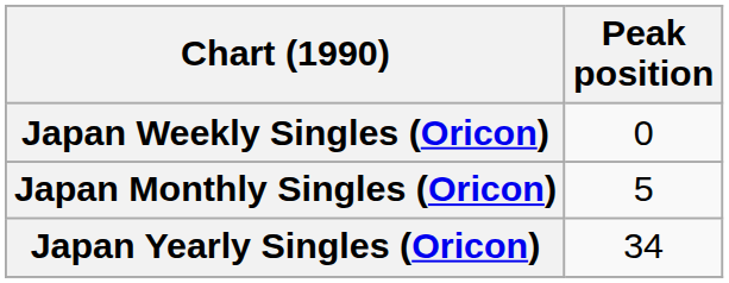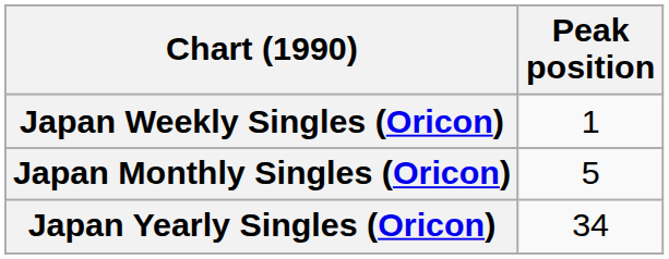 <table class="wikitable sortable plainrowheaders" style="text-align:center;">
 <tr>
 <th scope="col">Chart (1990)</th>
 <th scope="col">Peak<br>position</th>
 </tr>
 <tr>
 <th scope="row">Japan Weekly Singles (<a href='#'>Oricon</a>)</th>
-<td style="text-align:center;">0</td>
+<td style="text-align:center;">1</td>
 </tr>
 <tr>
 <th scope="row">Japan Monthly Singles (<a href='#'>Oricon</a>)</th>
 <td style="text-align:center;">5</td>
 </tr>
 <tr>
 <th scope="row">Japan Yearly Singles (<a href='#'>Oricon</a>)</th>
 <td style="text-align:center;">34</td>
 </tr>
 </table>
